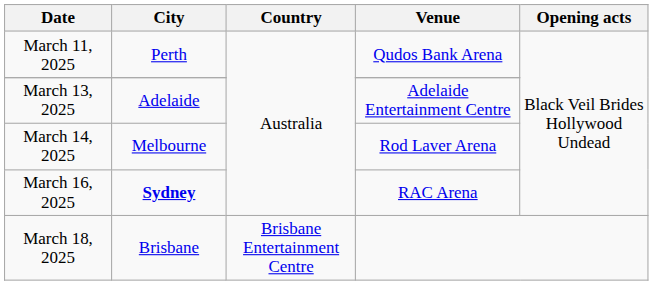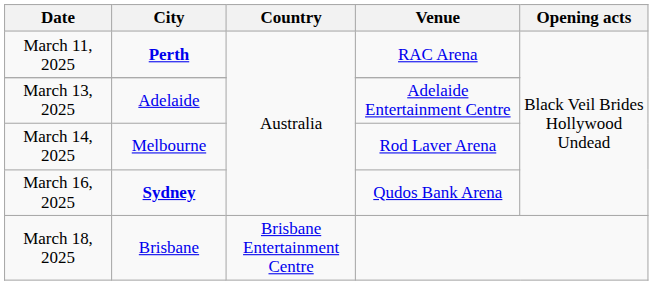 <table class="wikitable" style="text-align:center;">
 <tr>
 <th scope="col" style="width:12em;">Date</th>
 <th scope="col" style="width:10em;">City</th>
 <th scope="col" style="width:10em;">Country</th>
 <th scope="col" style="width:16em;">Venue</th>
 <th scope="col" style="width:12em;">Opening acts</th>
 </tr>
 <tr>
 <td>March 11, 2025</td>
-<td><a href='#'>Perth</a></td>
+<td><strong><a href='#'>Perth</a></strong></td>
 <td rowspan="5">Australia</td>
-<td><a href='#'>Qudos Bank Arena</a></td>
+<td><a href='#'>RAC Arena</a></td>
 <td rowspan="5">Black Veil Brides<br>Hollywood Undead</td>
 </tr>
 <tr>
 </tr>
 <tr>
 <td>March 13, 2025</td>
 <td><a href='#'>Adelaide</a></td>
 <td><a href='#'>Adelaide Entertainment Centre</a></td>
 </tr>
 <tr>
 <td>March 14, 2025</td>
 <td><a href='#'>Melbourne</a></td>
 <td><a href='#'>Rod Laver Arena</a></td>
 </tr>
 <tr>
 <td>March 16, 2025</td>
 <td><strong><a href='#'>Sydney</a></strong></td>
-<td><a href='#'>RAC Arena</a></td>
+<td><a href='#'>Qudos Bank Arena</a></td>
 </tr>
 <tr>
 <td>March 18, 2025</td>
 <td><a href='#'>Brisbane</a></td>
 <td><a href='#'>Brisbane Entertainment Centre</a></td>
 </tr>
 </table>
